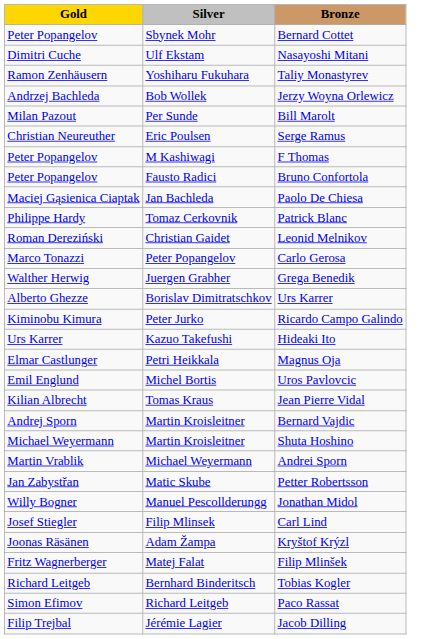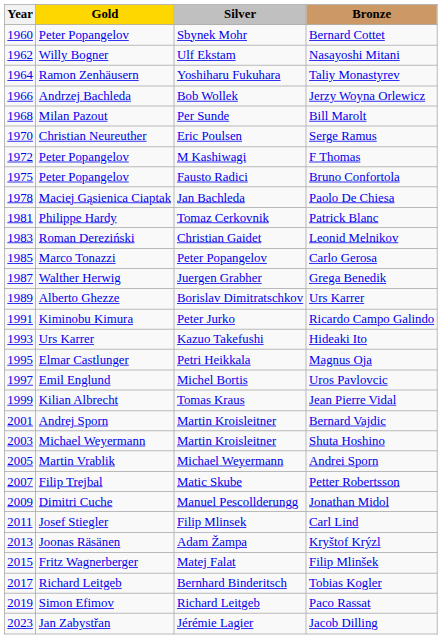 <table class="wikitable">
 <tr>
+<th>Year</th>
 <td align=center bgcolor=gold><strong>Gold</strong></td>
 <td align=center bgcolor=silver><strong>Silver</strong></td>
 <td align=center bgcolor=cc9966><strong>Bronze</strong></td>
 </tr>
 <tr>
+<td><a href='#'>1960</a></td>
 <td> <a href='#'>Peter Popangelov</a></td>
 <td> <a href='#'>Sbynek Mohr</a></td>
 <td> <a href='#'>Bernard Cottet</a></td>
 </tr>
 <tr>
-<td> <a href='#'>Dimitri Cuche</a></td>
+<td><a href='#'>1962</a></td>
+<td> <a href='#'>Willy Bogner</a></td>
 <td> <a href='#'>Ulf Ekstam</a></td>
 <td> <a href='#'>Nasayoshi Mitani</a></td>
 </tr>
 <tr>
+<td><a href='#'>1964</a></td>
 <td> <a href='#'>Ramon Zenhäusern</a></td>
 <td> <a href='#'>Yoshiharu Fukuhara</a></td>
 <td> <a href='#'>Taliy Monastyrev</a></td>
 </tr>
 <tr>
+<td><a href='#'>1966</a></td>
 <td> <a href='#'>Andrzej Bachleda</a></td>
 <td> <a href='#'>Bob Wollek</a></td>
 <td> <a href='#'>Jerzy Woyna Orlewicz</a></td>
 </tr>
 <tr>
+<td><a href='#'>1968</a></td>
 <td> <a href='#'>Milan Pazout</a></td>
 <td> <a href='#'>Per Sunde</a></td>
 <td> <a href='#'>Bill Marolt</a></td>
 </tr>
 <tr>
+<td><a href='#'>1970</a></td>
 <td> <a href='#'>Christian Neureuther</a></td>
 <td> <a href='#'>Eric Poulsen</a></td>
 <td> <a href='#'>Serge Ramus</a></td>
 </tr>
 <tr>
+<td><a href='#'>1972</a></td>
 <td> <a href='#'>Peter Popangelov</a></td>
 <td> <a href='#'>M Kashiwagi</a></td>
 <td> <a href='#'>F Thomas</a></td>
 </tr>
 <tr>
+<td><a href='#'>1975</a></td>
 <td> <a href='#'>Peter Popangelov</a></td>
 <td> <a href='#'>Fausto Radici</a></td>
 <td> <a href='#'>Bruno Confortola</a></td>
 </tr>
 <tr>
+<td><a href='#'>1978</a></td>
 <td> <a href='#'>Maciej Gąsienica Ciaptak</a></td>
 <td> <a href='#'>Jan Bachleda</a></td>
 <td> <a href='#'>Paolo De Chiesa</a></td>
 </tr>
 <tr>
+<td><a href='#'>1981</a></td>
 <td> <a href='#'>Philippe Hardy</a></td>
 <td> <a href='#'>Tomaz Cerkovnik</a></td>
 <td> <a href='#'>Patrick Blanc</a></td>
 </tr>
 <tr>
+<td><a href='#'>1983</a></td>
 <td> <a href='#'>Roman Dereziński</a></td>
 <td> <a href='#'>Christian Gaidet</a></td>
 <td> <a href='#'>Leonid Melnikov</a></td>
 </tr>
 <tr>
+<td><a href='#'>1985</a></td>
 <td> <a href='#'>Marco Tonazzi</a></td>
 <td> <a href='#'>Peter Popangelov</a></td>
 <td> <a href='#'>Carlo Gerosa</a></td>
 </tr>
 <tr>
+<td><a href='#'>1987</a></td>
 <td> <a href='#'>Walther Herwig</a></td>
 <td> <a href='#'>Juergen Grabher</a></td>
 <td> <a href='#'>Grega Benedik</a></td>
 </tr>
 <tr>
+<td><a href='#'>1989</a></td>
 <td> <a href='#'>Alberto Ghezze</a></td>
 <td> <a href='#'>Borislav Dimitratschkov</a></td>
 <td> <a href='#'>Urs Karrer</a></td>
 </tr>
 <tr>
+<td><a href='#'>1991</a></td>
 <td> <a href='#'>Kiminobu Kimura</a></td>
 <td> <a href='#'>Peter Jurko</a></td>
 <td> <a href='#'>Ricardo Campo Galindo</a></td>
 </tr>
 <tr>
+<td><a href='#'>1993</a></td>
 <td> <a href='#'>Urs Karrer</a></td>
 <td> <a href='#'>Kazuo Takefushi</a></td>
 <td> <a href='#'>Hideaki Ito</a></td>
 </tr>
 <tr>
+<td><a href='#'>1995</a></td>
 <td> <a href='#'>Elmar Castlunger</a></td>
 <td> <a href='#'>Petri Heikkala</a></td>
 <td> <a href='#'>Magnus Oja</a></td>
 </tr>
 <tr>
+<td><a href='#'>1997</a></td>
 <td> <a href='#'>Emil Englund</a></td>
 <td> <a href='#'>Michel Bortis</a></td>
 <td> <a href='#'>Uros Pavlovcic</a></td>
 </tr>
 <tr>
+<td><a href='#'>1999</a></td>
 <td> <a href='#'>Kilian Albrecht</a></td>
 <td> <a href='#'>Tomas Kraus</a></td>
 <td> <a href='#'>Jean Pierre Vidal</a></td>
 </tr>
 <tr>
+<td><a href='#'>2001</a></td>
 <td> <a href='#'>Andrej Sporn</a></td>
 <td> <a href='#'>Martin Kroisleitner</a></td>
 <td> <a href='#'>Bernard Vajdic</a></td>
 </tr>
 <tr>
+<td><a href='#'>2003</a></td>
 <td> <a href='#'>Michael Weyermann</a></td>
 <td> <a href='#'>Martin Kroisleitner</a></td>
 <td> <a href='#'>Shuta Hoshino</a></td>
 </tr>
 <tr>
+<td><a href='#'>2005</a></td>
 <td> <a href='#'>Martin Vrablik</a></td>
 <td> <a href='#'>Michael Weyermann</a></td>
 <td> <a href='#'>Andrei Sporn</a></td>
 </tr>
 <tr>
-<td> <a href='#'>Jan Zabystřan</a></td>
+<td><a href='#'>2007</a></td>
+<td> <a href='#'>Filip Trejbal</a></td>
 <td> <a href='#'>Matic Skube</a></td>
 <td> <a href='#'>Petter Robertsson</a></td>
 </tr>
 <tr>
-<td> <a href='#'>Willy Bogner</a></td>
+<td><a href='#'>2009</a></td>
+<td> <a href='#'>Dimitri Cuche</a></td>
 <td> <a href='#'>Manuel Pescollderungg</a></td>
 <td> <a href='#'>Jonathan Midol</a></td>
 </tr>
 <tr>
+<td><a href='#'>2011</a></td>
 <td> <a href='#'>Josef Stiegler</a></td>
 <td> <a href='#'>Filip Mlinsek</a></td>
 <td> <a href='#'>Carl Lind</a></td>
 </tr>
 <tr>
+<td><a href='#'>2013</a></td>
 <td> <a href='#'>Joonas Räsänen</a></td>
 <td> <a href='#'>Adam Žampa</a></td>
 <td> <a href='#'>Kryštof Krýzl</a></td>
 </tr>
 <tr>
+<td><a href='#'>2015</a></td>
 <td> <a href='#'>Fritz Wagnerberger</a></td>
 <td> <a href='#'>Matej Falat</a></td>
 <td> <a href='#'>Filip Mlinšek</a></td>
 </tr>
 <tr>
+<td><a href='#'>2017</a></td>
 <td> <a href='#'>Richard Leitgeb</a></td>
 <td> <a href='#'>Bernhard Binderitsch</a></td>
 <td> <a href='#'>Tobias Kogler</a></td>
 </tr>
 <tr>
+<td><a href='#'>2019</a></td>
 <td> <a href='#'>Simon Efimov</a></td>
 <td> <a href='#'>Richard Leitgeb</a></td>
 <td> <a href='#'>Paco Rassat</a></td>
 </tr>
 <tr>
-<td> <a href='#'>Filip Trejbal</a></td>
+<td><a href='#'>2023</a></td>
+<td> <a href='#'>Jan Zabystřan</a></td>
 <td> <a href='#'>Jérémie Lagier</a></td>
 <td> <a href='#'>Jacob Dilling</a></td>
 </tr>
 </table>
